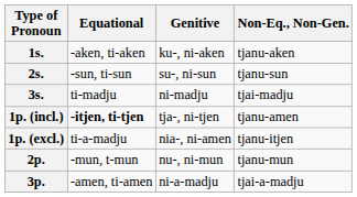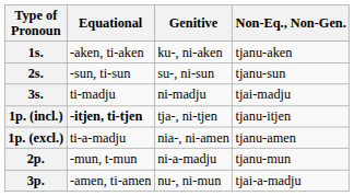 <table class="wikitable">
 <tr>
 <th>Type of<br> Pronoun</th>
 <th c=01>Equational</th>
 <th c=02>Genitive</th>
 <th c=03>Non-Eq., Non-Gen.</th>
 </tr>
 <tr>
 <th>1s.</th>
 <td c=01>-aken, ti-aken</td>
 <td c=02>ku-, ni-aken</td>
 <td c=03>tjanu-aken</td>
 </tr>
 <tr>
 <th>2s.</th>
 <td c=01>-sun, ti-sun</td>
 <td c=02>su-, ni-sun</td>
 <td c=03>tjanu-sun</td>
 </tr>
 <tr>
 <th>3s.</th>
 <td c=01>ti-madju</td>
 <td c=02>ni-madju</td>
 <td c=03>tjai-madju</td>
 </tr>
 <tr>
 <th>1p. (incl.)</th>
 <td c=01><strong>-itjen, ti-tjen</strong></td>
 <td c=02>tja-, ni-tjen</td>
-<td c=03>tjanu-amen</td>
+<td c=03>tjanu-itjen</td>
 </tr>
 <tr>
 <th>1p. (excl.)</th>
 <td c=01>ti-a-madju</td>
 <td c=02>nia-, ni-amen</td>
-<td c=03>tjanu-itjen</td>
+<td c=03>tjanu-amen</td>
 </tr>
 <tr>
 <th>2p.</th>
 <td c=01>-mun, t-mun</td>
-<td c=02>nu-, ni-mun</td>
+<td c=02>ni-a-madju</td>
 <td c=03>tjanu-mun</td>
 </tr>
 <tr>
 <th>3p.</th>
 <td c=01>-amen, ti-amen</td>
-<td c=02>ni-a-madju</td>
+<td c=02>nu-, ni-mun</td>
 <td c=03>tjai-a-madju</td>
 </tr>
 </table>
